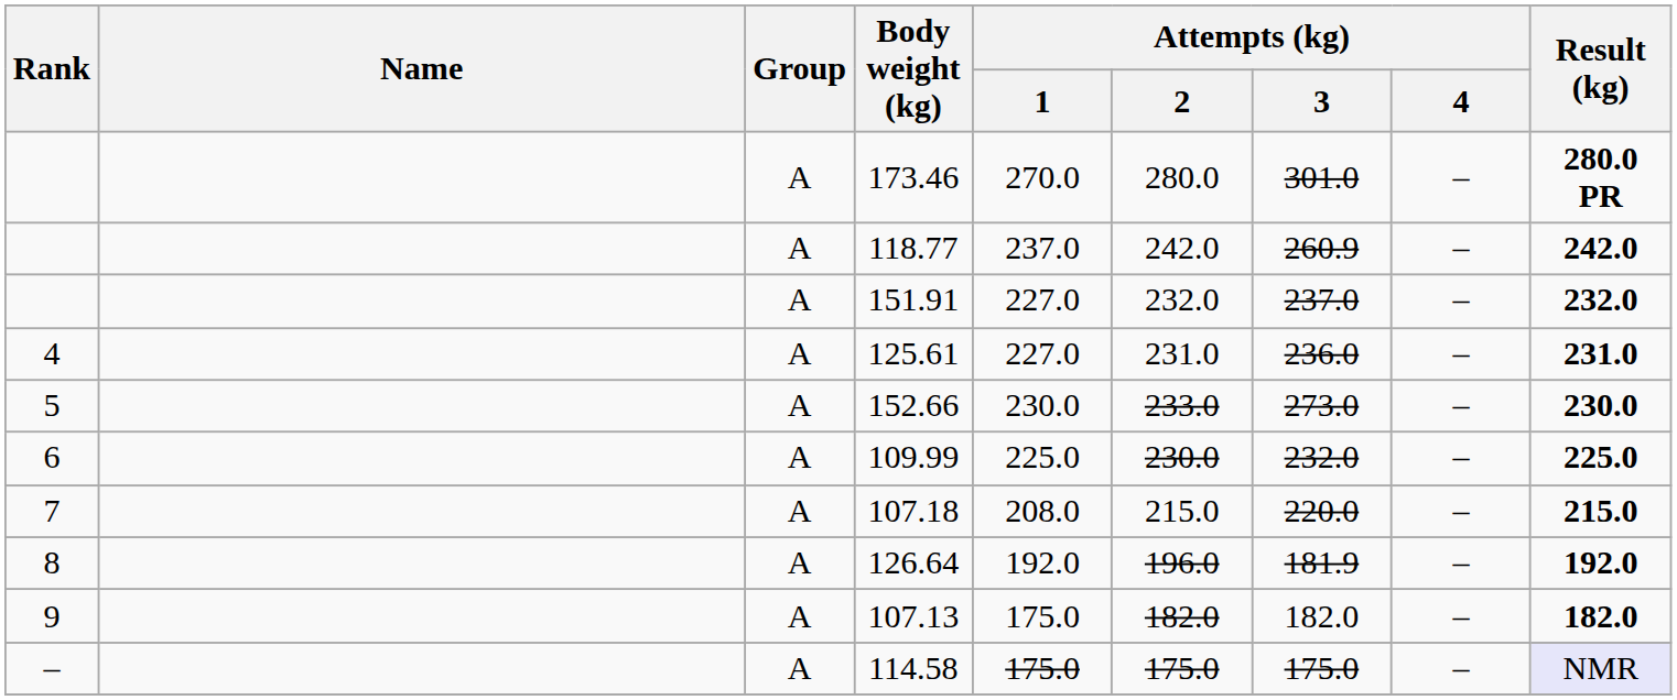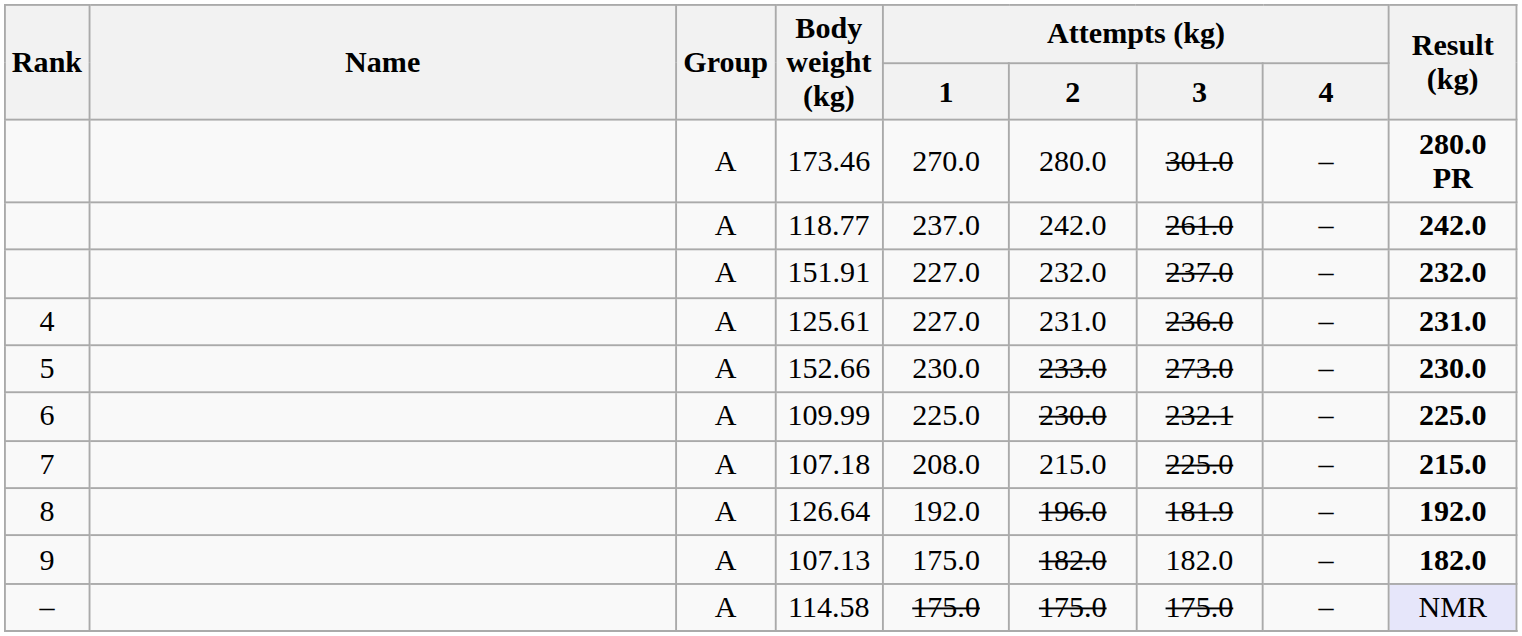 <table class="wikitable" style="text-align:center;">
 <tr>
 <th rowspan=2>Rank</th>
 <th rowspan=2 width=305>Name</th>
 <th rowspan=2 width=20>Group</th>
 <th rowspan=2 width=50>Body weight (kg)</th>
 <th colspan=4>Attempts (kg)</th>
 <th rowspan=2 width=60>Result (kg)</th>
 </tr>
 <tr>
 <th width=60>1</th>
 <th width=60>2</th>
 <th width=60>3</th>
 <th width=60>4</th>
 </tr>
 <tr>
 <td></td>
 <td align=left></td>
 <td>A</td>
 <td>173.46</td>
 <td>270.0</td>
 <td>280.0</td>
 <td><s>301.0</s></td>
 <td>–</td>
 <td><strong>280.0 PR</strong></td>
 </tr>
 <tr>
 <td></td>
 <td align=left></td>
 <td>A</td>
 <td>118.77</td>
 <td>237.0</td>
 <td>242.0</td>
-<td><s>260.9</s></td>
+<td><s>261.0</s></td>
 <td>–</td>
 <td><strong>242.0</strong></td>
 </tr>
 <tr>
 <td></td>
 <td align=left></td>
 <td>A</td>
 <td>151.91</td>
 <td>227.0</td>
 <td>232.0</td>
 <td><s>237.0</s></td>
 <td>–</td>
 <td><strong>232.0</strong></td>
 </tr>
 <tr>
 <td>4</td>
 <td align=left></td>
 <td>A</td>
 <td>125.61</td>
 <td>227.0</td>
 <td>231.0</td>
 <td><s>236.0</s></td>
 <td>–</td>
 <td><strong>231.0</strong></td>
 </tr>
 <tr>
 <td>5</td>
 <td align=left></td>
 <td>A</td>
 <td>152.66</td>
 <td>230.0</td>
 <td><s>233.0</s></td>
 <td><s>273.0</s></td>
 <td>–</td>
 <td><strong>230.0</strong></td>
 </tr>
 <tr>
 <td>6</td>
 <td align=left></td>
 <td>A</td>
 <td>109.99</td>
 <td>225.0</td>
 <td><s>230.0</s></td>
-<td><s>232.0</s></td>
+<td><s>232.1</s></td>
 <td>–</td>
 <td><strong>225.0</strong></td>
 </tr>
 <tr>
 <td>7</td>
 <td align=left></td>
 <td>A</td>
 <td>107.18</td>
 <td>208.0</td>
 <td>215.0</td>
-<td><s>220.0</s></td>
+<td><s>225.0</s></td>
 <td>–</td>
 <td><strong>215.0</strong></td>
 </tr>
 <tr>
 <td>8</td>
 <td align=left></td>
 <td>A</td>
 <td>126.64</td>
 <td>192.0</td>
 <td><s>196.0</s></td>
 <td><s>181.9 </s></td>
 <td>–</td>
 <td><strong>192.0</strong></td>
 </tr>
 <tr>
 <td>9</td>
 <td align=left></td>
 <td>A</td>
 <td>107.13</td>
 <td>175.0</td>
 <td><s>182.0</s></td>
 <td>182.0</td>
 <td>–</td>
 <td><strong>182.0</strong></td>
 </tr>
 <tr>
 <td>–</td>
 <td align=left></td>
 <td>A</td>
 <td>114.58</td>
 <td><s>175.0</s></td>
 <td><s>175.0</s></td>
 <td><s>175.0</s></td>
 <td>–</td>
 <td style="background: lavender;">NMR</td>
 </tr>
 <tr>
 </tr>
 </table>
